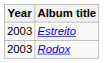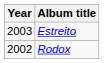 <table class="wikitable">
 <tr>
 <th>Year</th>
 <th>Album title</th>
 </tr>
 <tr>
 <td>2003</td>
 <td><em><a href='#'>Estreito</a></em></td>
 </tr>
 <tr>
-<td>2003</td>
+<td>2002</td>
 <td><em><a href='#'>Rodox</a></em></td>
 </tr>
 </table>
